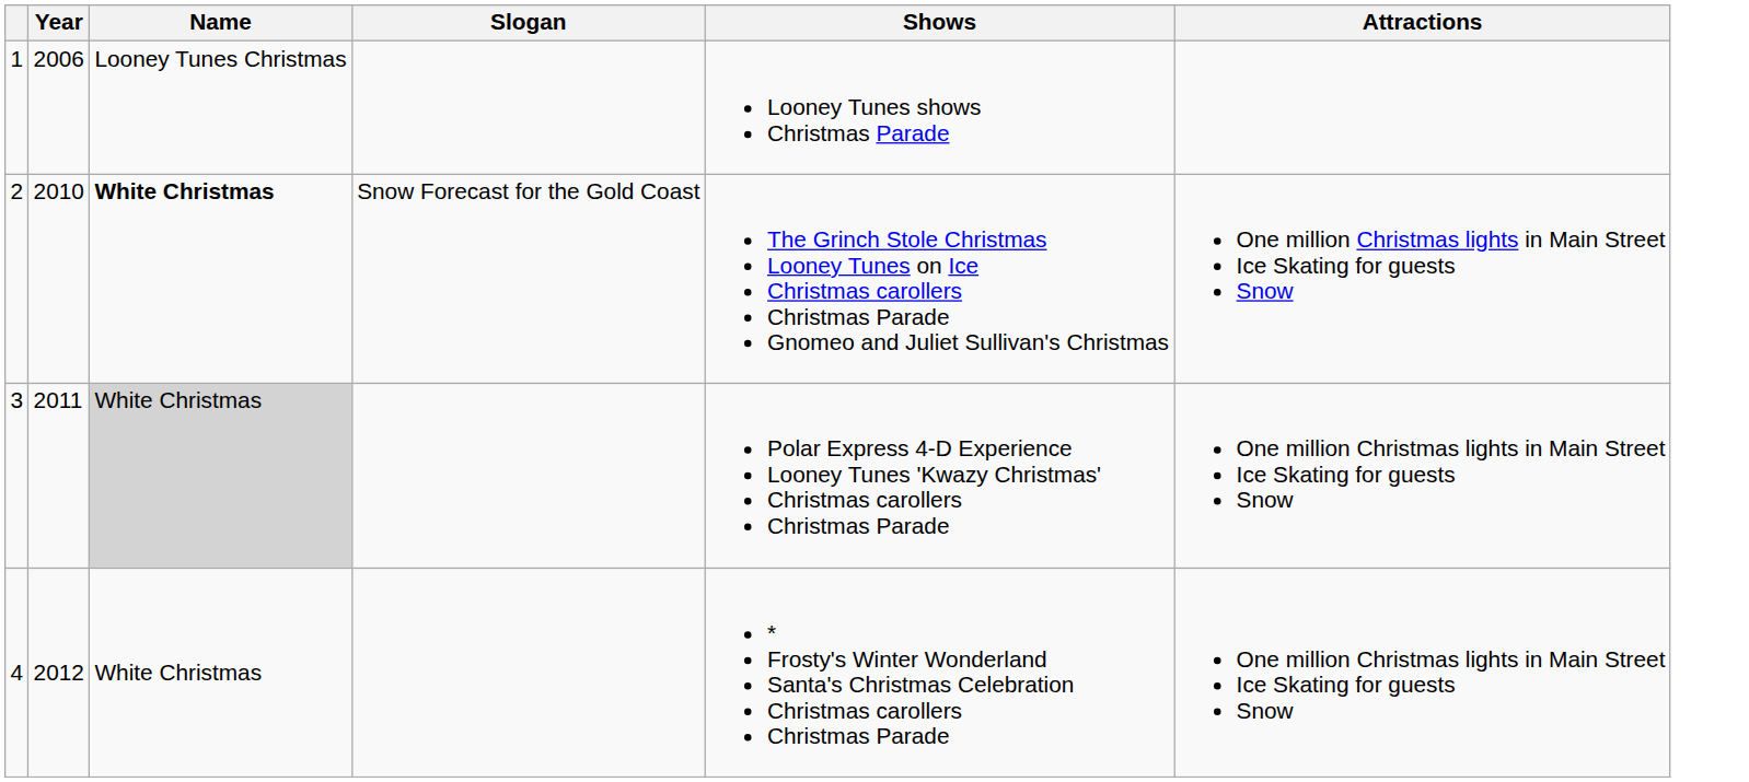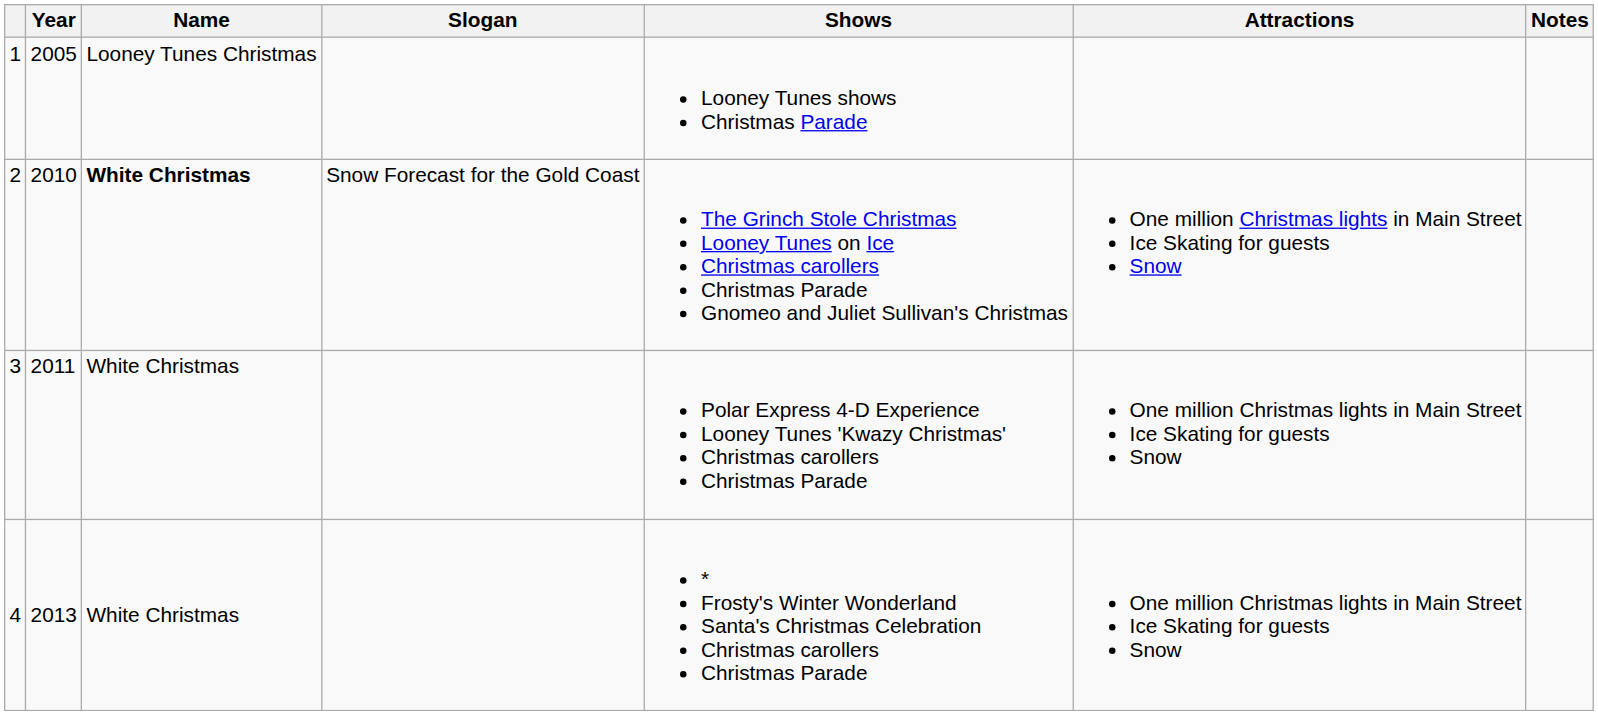 <table class="wikitable">
 <tr>
 <th></th>
 <th>Year</th>
 <th>Name</th>
 <th>Slogan</th>
 <th>Shows</th>
 <th>Attractions</th>
+<th>Notes</th>
 </tr>
 <tr valign="top">
 <td>1</td>
-<td>2006</td>
+<td>2005</td>
 <td>Looney Tunes Christmas</td>
 <td></td>
 <td><br><ul><li>Looney Tunes shows</li><li>Christmas <a href='#'>Parade</a></li></ul></td>
+<td></td>
 <td></td>
 </tr>
 <tr valign="top">
 <td>2</td>
 <td>2010</td>
 <td><strong>White Christmas</strong></td>
 <td>Snow Forecast for the Gold Coast</td>
 <td><br><ul><li><a href='#'>The Grinch Stole Christmas</a></li><li><a href='#'>Looney Tunes</a> on <a href='#'>Ice</a></li><li><a href='#'>Christmas carollers</a></li><li>Christmas Parade</li><li>Gnomeo and Juliet Sullivan's Christmas</li></ul></td>
 <td><br><ul><li>One million <a href='#'>Christmas lights</a> in Main Street</li><li>Ice Skating for guests</li><li><a href='#'>Snow</a></li></ul></td>
+<td></td>
 </tr>
 <tr valign="top">
 <td>3</td>
 <td>2011</td>
-<td style="background: lightgrey;">White Christmas</td>
+<td>White Christmas</td>
 <td></td>
 <td><br><ul><li>Polar Express 4-D Experience</li><li>Looney Tunes 'Kwazy Christmas'</li><li>Christmas carollers</li><li>Christmas Parade</li></ul></td>
 <td><br><ul><li>One million Christmas lights in Main Street</li><li>Ice Skating for guests</li><li>Snow</li></ul></td>
+<td></td>
 </tr>
 <tr>
 <td>4</td>
-<td>2012</td>
+<td>2013</td>
 <td>White Christmas</td>
 <td></td>
 <td><br><ul><li>*</li><li>Frosty's Winter Wonderland</li><li>Santa's Christmas Celebration</li><li>Christmas carollers</li><li>Christmas Parade</li></ul></td>
 <td><br><ul><li>One million Christmas lights in Main Street</li><li>Ice Skating for guests</li><li>Snow</li></ul></td>
+<td></td>
 </tr>
 </table>
